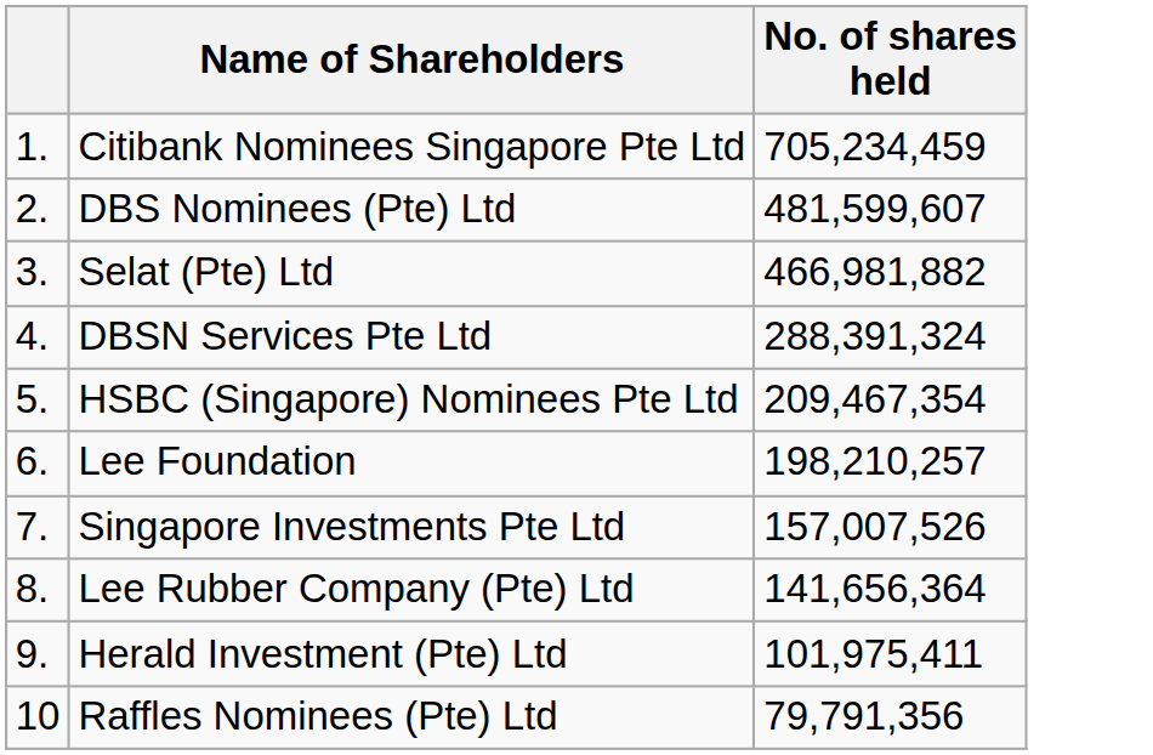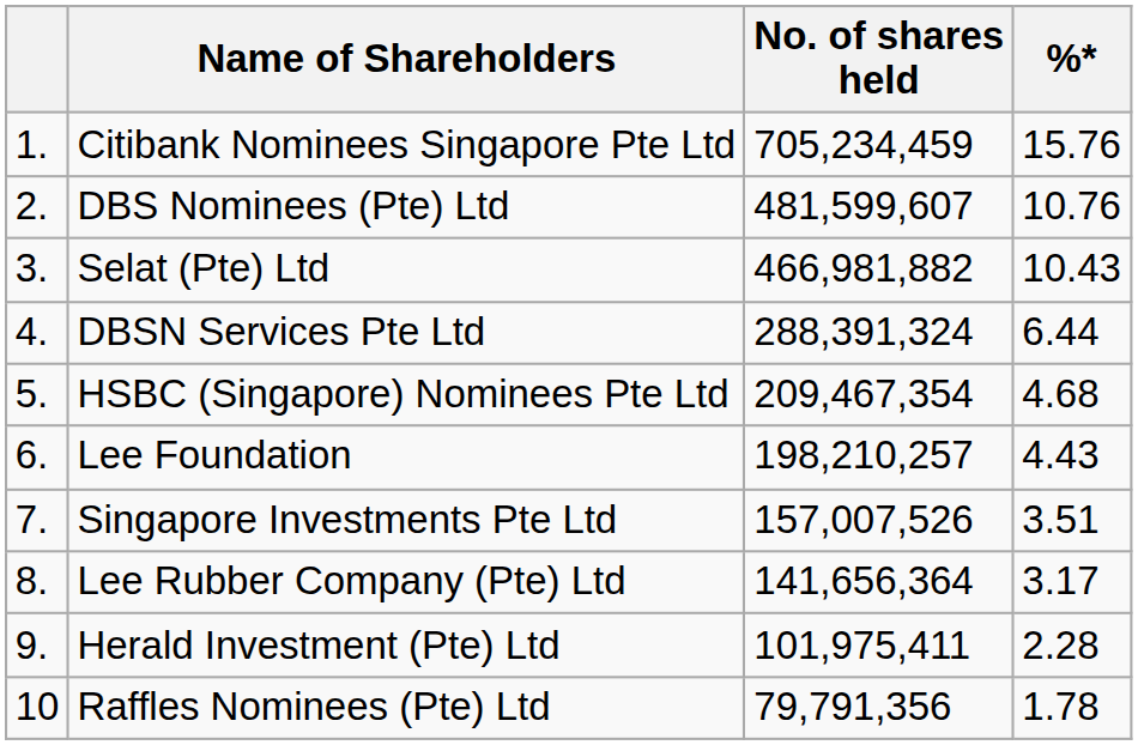 <table class="wikitable">
 <tr>
 <th></th>
 <th>Name of Shareholders</th>
 <th>No. of shares<br>held</th>
+<th>%*</th>
 </tr>
 <tr>
 <td>1.</td>
 <td>Citibank Nominees Singapore Pte Ltd</td>
 <td>705,234,459</td>
+<td>15.76</td>
 </tr>
 <tr>
 <td>2.</td>
 <td>DBS Nominees (Pte) Ltd</td>
 <td>481,599,607</td>
+<td>10.76</td>
 </tr>
 <tr>
 <td>3.</td>
 <td>Selat (Pte) Ltd</td>
 <td>466,981,882</td>
+<td>10.43</td>
 </tr>
 <tr>
 <td>4.</td>
 <td>DBSN Services Pte Ltd</td>
 <td>288,391,324</td>
+<td>6.44</td>
 </tr>
 <tr>
 <td>5.</td>
 <td>HSBC (Singapore) Nominees Pte Ltd</td>
 <td>209,467,354</td>
+<td>4.68</td>
 </tr>
 <tr>
 <td>6.</td>
 <td>Lee Foundation</td>
 <td>198,210,257</td>
+<td>4.43</td>
 </tr>
 <tr>
 <td>7.</td>
 <td>Singapore Investments Pte Ltd</td>
 <td>157,007,526</td>
+<td>3.51</td>
 </tr>
 <tr>
 <td>8.</td>
 <td>Lee Rubber Company (Pte) Ltd</td>
 <td>141,656,364</td>
+<td>3.17</td>
 </tr>
 <tr>
 <td>9.</td>
 <td>Herald Investment (Pte) Ltd</td>
 <td>101,975,411</td>
+<td>2.28</td>
 </tr>
 <tr>
 <td>10</td>
 <td>Raffles Nominees (Pte) Ltd</td>
 <td>79,791,356</td>
+<td>1.78</td>
 </tr>
 </table>
